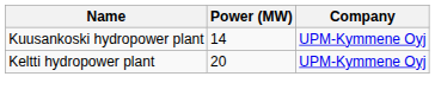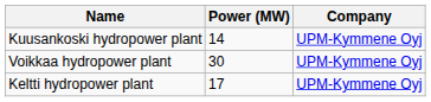 <table class="wikitable sortable">
 <tr>
 <th>Name</th>
 <th>Power (MW)</th>
 <th>Company</th>
 </tr>
 <tr>
 <td>Kuusankoski hydropower plant</td>
 <td>14</td>
 <td><a href='#'>UPM-Kymmene Oyj</a></td>
 </tr>
 <tr>
+<td>Voikkaa hydropower plant</td>
+<td>30</td>
+<td><a href='#'>UPM-Kymmene Oyj</a></td>
+</tr>
+<tr>
 <td>Keltti hydropower plant</td>
-<td>20</td>
+<td>17</td>
 <td><a href='#'>UPM-Kymmene Oyj</a></td>
 </tr>
 </table>
